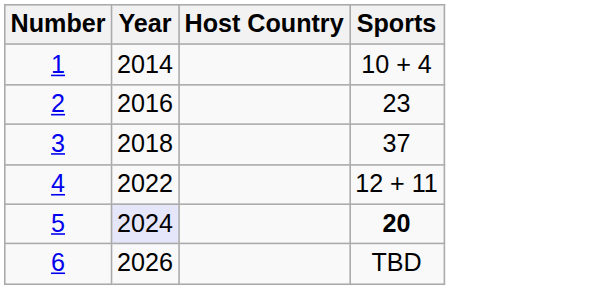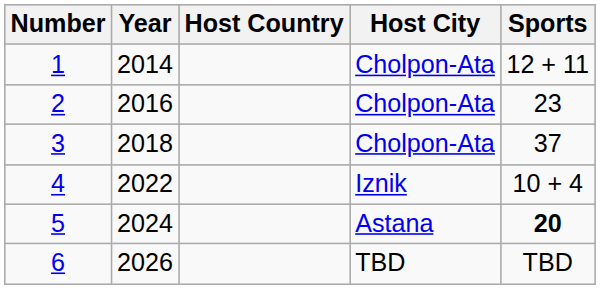 <table class="wikitable" style="font-size:100%">
 <tr>
 <th>Number</th>
 <th>Year</th>
 <th>Host Country</th>
+<th>Host City</th>
 <th>Sports</th>
 </tr>
 <tr>
 <td align="center"><a href='#'>1</a></td>
 <td>2014</td>
 <td></td>
-<td align="center">10 + 4</td>
+<td><a href='#'>Cholpon-Ata</a></td>
+<td align="center">12 + 11</td>
 </tr>
 <tr>
 <td align="center"><a href='#'>2</a></td>
 <td>2016</td>
 <td></td>
+<td><a href='#'>Cholpon-Ata</a></td>
 <td align="center">23</td>
 </tr>
 <tr>
 <td align="center"><a href='#'>3</a></td>
 <td>2018</td>
 <td></td>
+<td><a href='#'>Cholpon-Ata</a></td>
 <td align="center">37</td>
 </tr>
 <tr>
 <td align="center"><a href='#'>4</a></td>
 <td>2022</td>
 <td></td>
-<td align="center">12 + 11</td>
+<td><a href='#'>Iznik</a></td>
+<td align="center">10 + 4</td>
 </tr>
 <tr>
 <td align="center"><a href='#'>5</a></td>
-<td style="background: lavender;">2024</td>
+<td>2024</td>
 <td></td>
+<td><a href='#'>Astana</a></td>
 <td align="center"><strong>20</strong></td>
 </tr>
 <tr>
 <td align="center"><a href='#'>6</a></td>
 <td>2026</td>
 <td></td>
+<td>TBD</td>
 <td align="center">TBD</td>
 </tr>
 </table>
